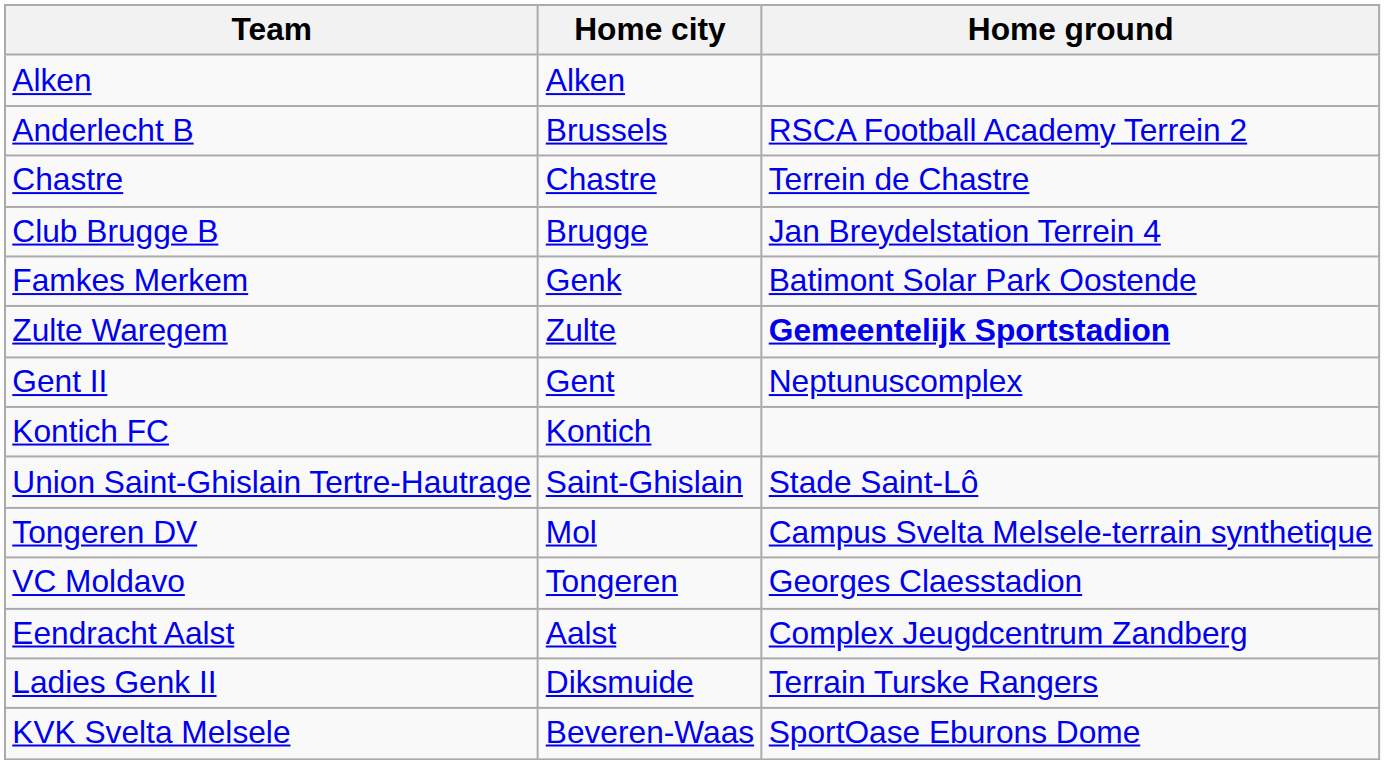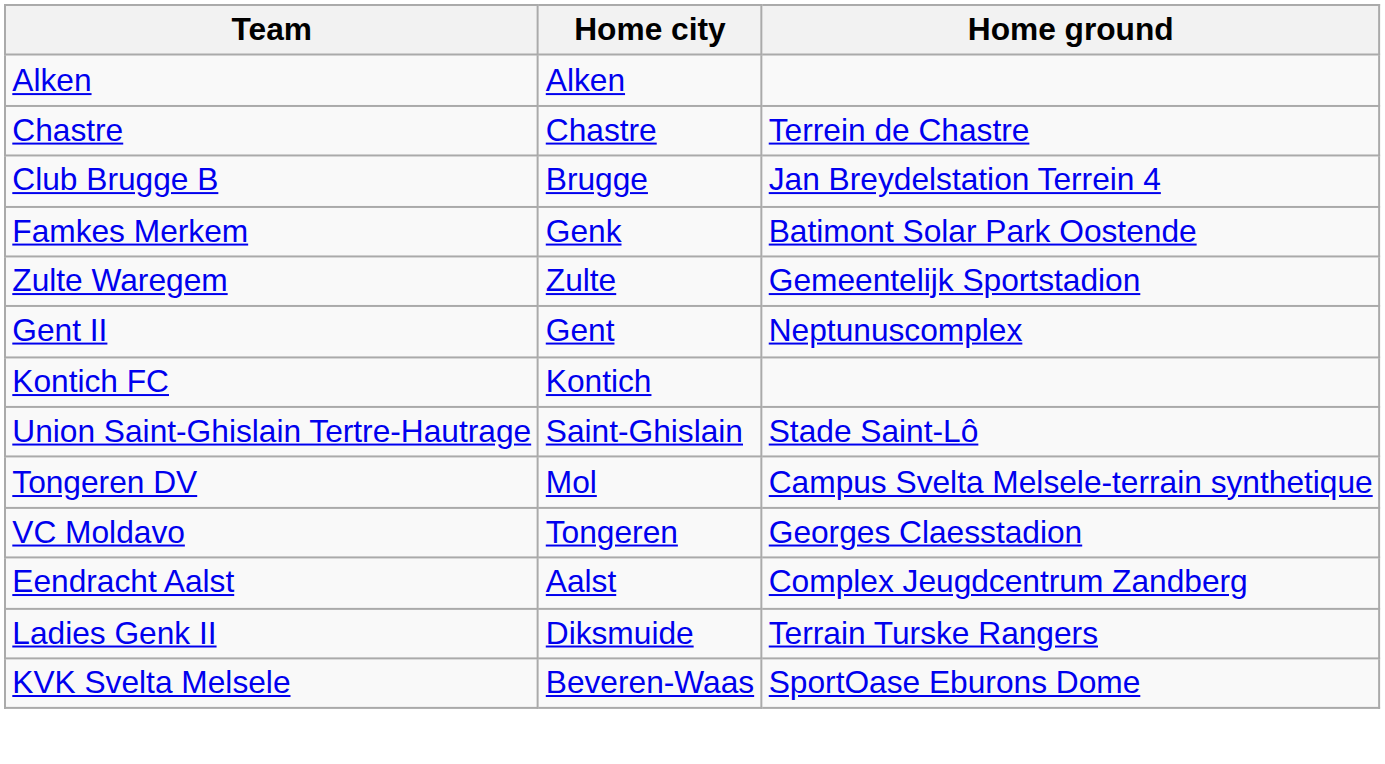 <table class="wikitable sortable">
 <tr>
 <th>Team</th>
 <th>Home city</th>
 <th>Home ground</th>
 </tr>
 <tr>
 <td><a href='#'>Alken</a></td>
 <td><a href='#'>Alken</a></td>
 <td></td>
-</tr>
-<tr>
-<td><a href='#'>Anderlecht B</a></td>
-<td><a href='#'>Brussels</a></td>
-<td><a href='#'>RSCA Football Academy Terrein 2</a></td>
 </tr>
 <tr>
 <td><a href='#'>Chastre</a></td>
 <td><a href='#'>Chastre</a></td>
 <td><a href='#'>Terrein de Chastre</a></td>
 </tr>
 <tr>
 <td><a href='#'>Club Brugge B</a></td>
 <td><a href='#'>Brugge</a></td>
 <td><a href='#'>Jan Breydelstation Terrein 4</a></td>
 </tr>
 <tr>
 <td><a href='#'>Famkes Merkem</a></td>
 <td><a href='#'>Genk</a></td>
 <td><a href='#'>Batimont Solar Park Oostende</a></td>
 </tr>
 <tr>
 <td><a href='#'>Zulte Waregem</a></td>
 <td><a href='#'>Zulte</a></td>
-<td><strong><a href='#'>Gemeentelijk Sportstadion</a></strong></td>
+<td><a href='#'>Gemeentelijk Sportstadion</a></td>
 </tr>
 <tr>
 <td><a href='#'>Gent II</a></td>
 <td><a href='#'>Gent</a></td>
 <td><a href='#'>Neptunuscomplex</a></td>
 </tr>
 <tr>
 <td><a href='#'>Kontich FC</a></td>
 <td><a href='#'>Kontich</a></td>
 <td></td>
 </tr>
 <tr>
 <td><a href='#'>Union Saint-Ghislain Tertre-Hautrage</a></td>
 <td><a href='#'>Saint-Ghislain</a></td>
 <td><a href='#'>Stade Saint-Lô</a></td>
 </tr>
 <tr>
 <td><a href='#'>Tongeren DV</a></td>
 <td><a href='#'>Mol</a></td>
 <td><a href='#'>Campus Svelta Melsele-terrain synthetique</a></td>
 </tr>
 <tr>
 <td><a href='#'>VC Moldavo</a></td>
 <td><a href='#'>Tongeren</a></td>
 <td><a href='#'>Georges Claesstadion</a></td>
 </tr>
 <tr>
 <td><a href='#'>Eendracht Aalst</a></td>
 <td><a href='#'>Aalst</a></td>
 <td><a href='#'>Complex Jeugdcentrum Zandberg</a></td>
 </tr>
 <tr>
 <td><a href='#'>Ladies Genk II</a></td>
 <td><a href='#'>Diksmuide</a></td>
 <td><a href='#'>Terrain Turske Rangers</a></td>
 </tr>
 <tr>
 <td><a href='#'>KVK Svelta Melsele</a></td>
 <td><a href='#'>Beveren-Waas</a></td>
 <td><a href='#'>SportOase Eburons Dome</a></td>
 </tr>
 </table>
